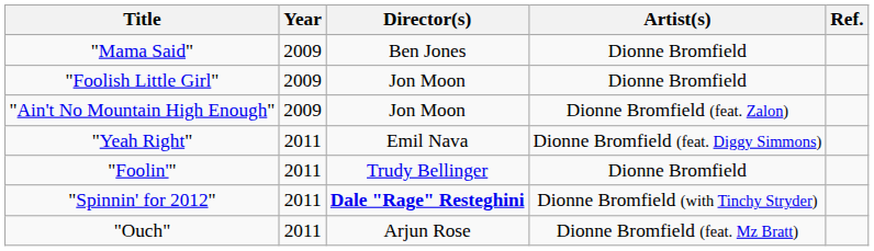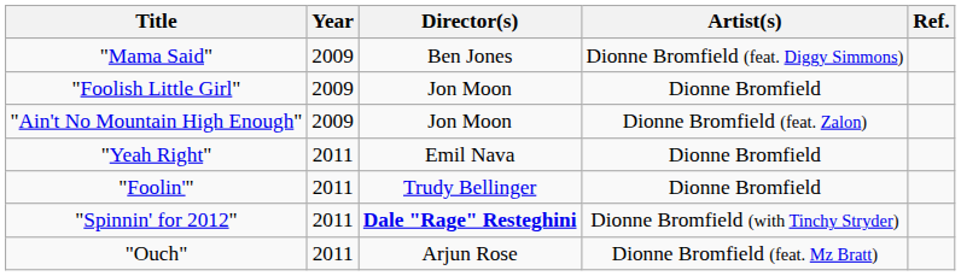 <table class="wikitable sortable" style="text-align:center;">
 <tr>
 <th>Title</th>
 <th>Year</th>
 <th>Director(s)</th>
 <th>Artist(s)</th>
 <th>Ref.</th>
 </tr>
 <tr>
 <td style="text-align:center;">"<a href='#'>Mama Said</a>"</td>
 <td>2009</td>
 <td>Ben Jones</td>
-<td>Dionne Bromfield</td>
+<td>Dionne Bromfield <small>(feat. <a href='#'>Diggy Simmons</a>)</small></td>
 <td></td>
 </tr>
 <tr>
 <td style="text-align:center;">"<a href='#'>Foolish Little Girl</a>"</td>
 <td>2009</td>
 <td>Jon Moon</td>
 <td>Dionne Bromfield</td>
 <td></td>
 </tr>
 <tr>
 <td style="text-align:center;">"<a href='#'>Ain't No Mountain High Enough</a>"</td>
 <td>2009</td>
 <td>Jon Moon</td>
 <td>Dionne Bromfield <small>(feat. <a href='#'>Zalon</a>)</small></td>
 <td></td>
 </tr>
 <tr>
 <td style="text-align:center;">"<a href='#'>Yeah Right</a>"</td>
 <td>2011</td>
 <td>Emil Nava</td>
-<td>Dionne Bromfield <small>(feat. <a href='#'>Diggy Simmons</a>)</small></td>
+<td>Dionne Bromfield</td>
 <td></td>
 </tr>
 <tr>
 <td style="text-align:center;">"<a href='#'>Foolin'</a>"</td>
 <td>2011</td>
 <td><a href='#'>Trudy Bellinger</a></td>
 <td>Dionne Bromfield</td>
 <td></td>
 </tr>
 <tr>
 <td style="text-align:center;">"<a href='#'>Spinnin' for 2012</a>"</td>
 <td>2011</td>
 <td><strong><a href='#'>Dale "Rage" Resteghini</a></strong></td>
 <td>Dionne Bromfield <small>(with <a href='#'>Tinchy Stryder</a>)</small></td>
 <td></td>
 </tr>
 <tr>
 <td style="text-align:center;">"Ouch"</td>
 <td>2011</td>
 <td>Arjun Rose</td>
 <td>Dionne Bromfield <small>(feat. <a href='#'>Mz Bratt</a>)</small></td>
 <td></td>
 </tr>
 </table>
